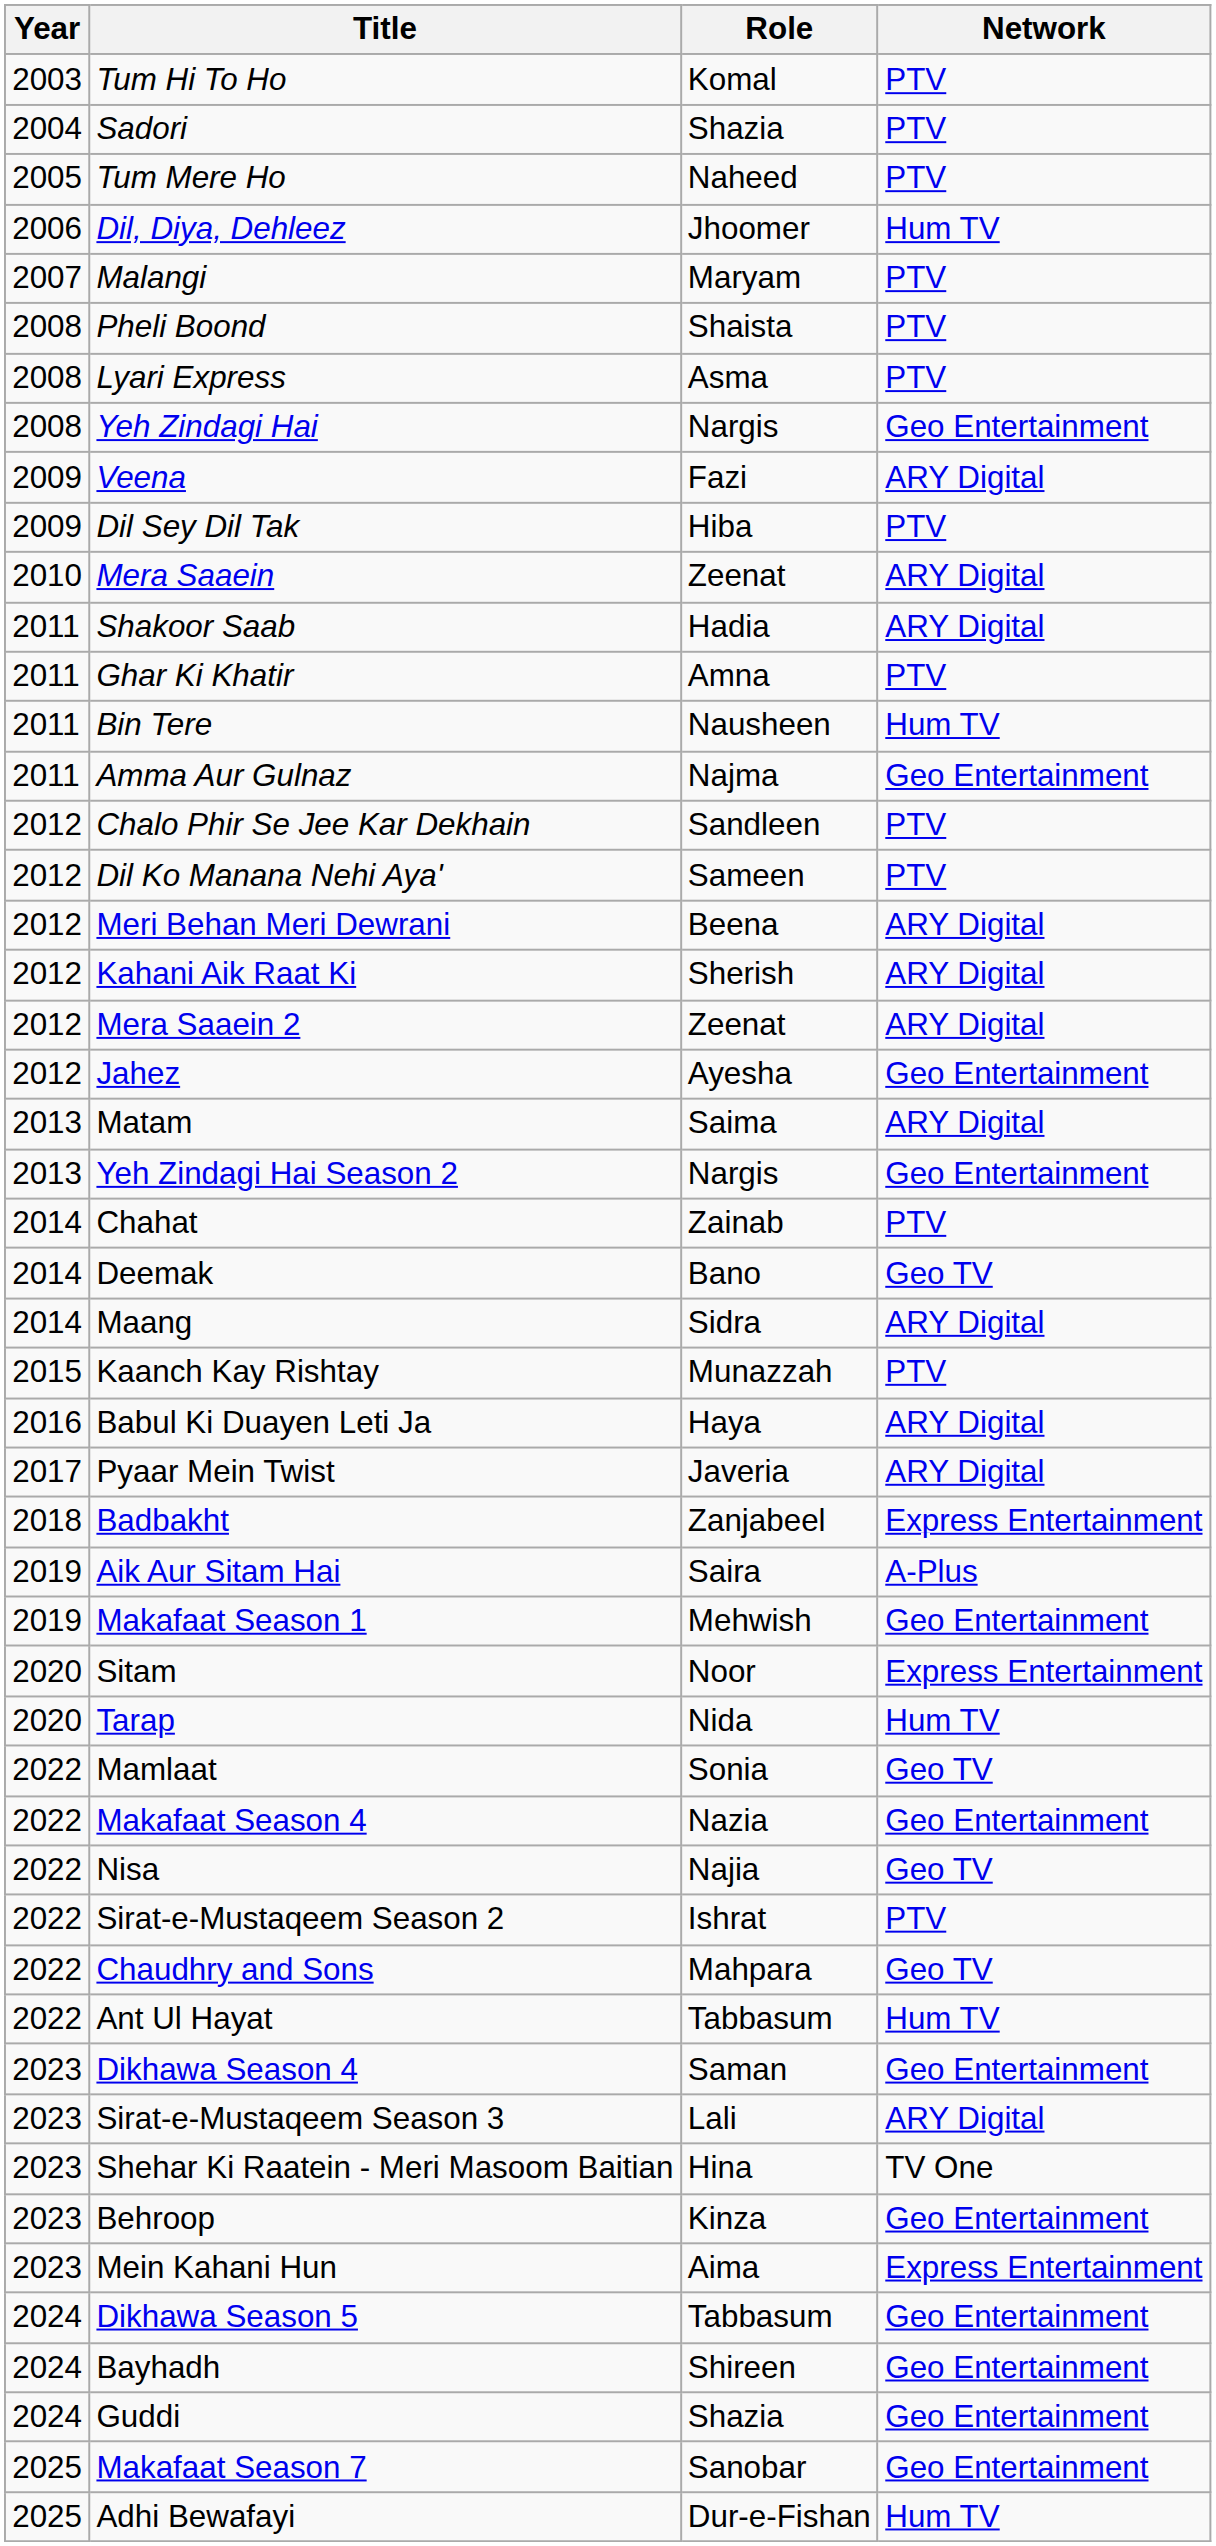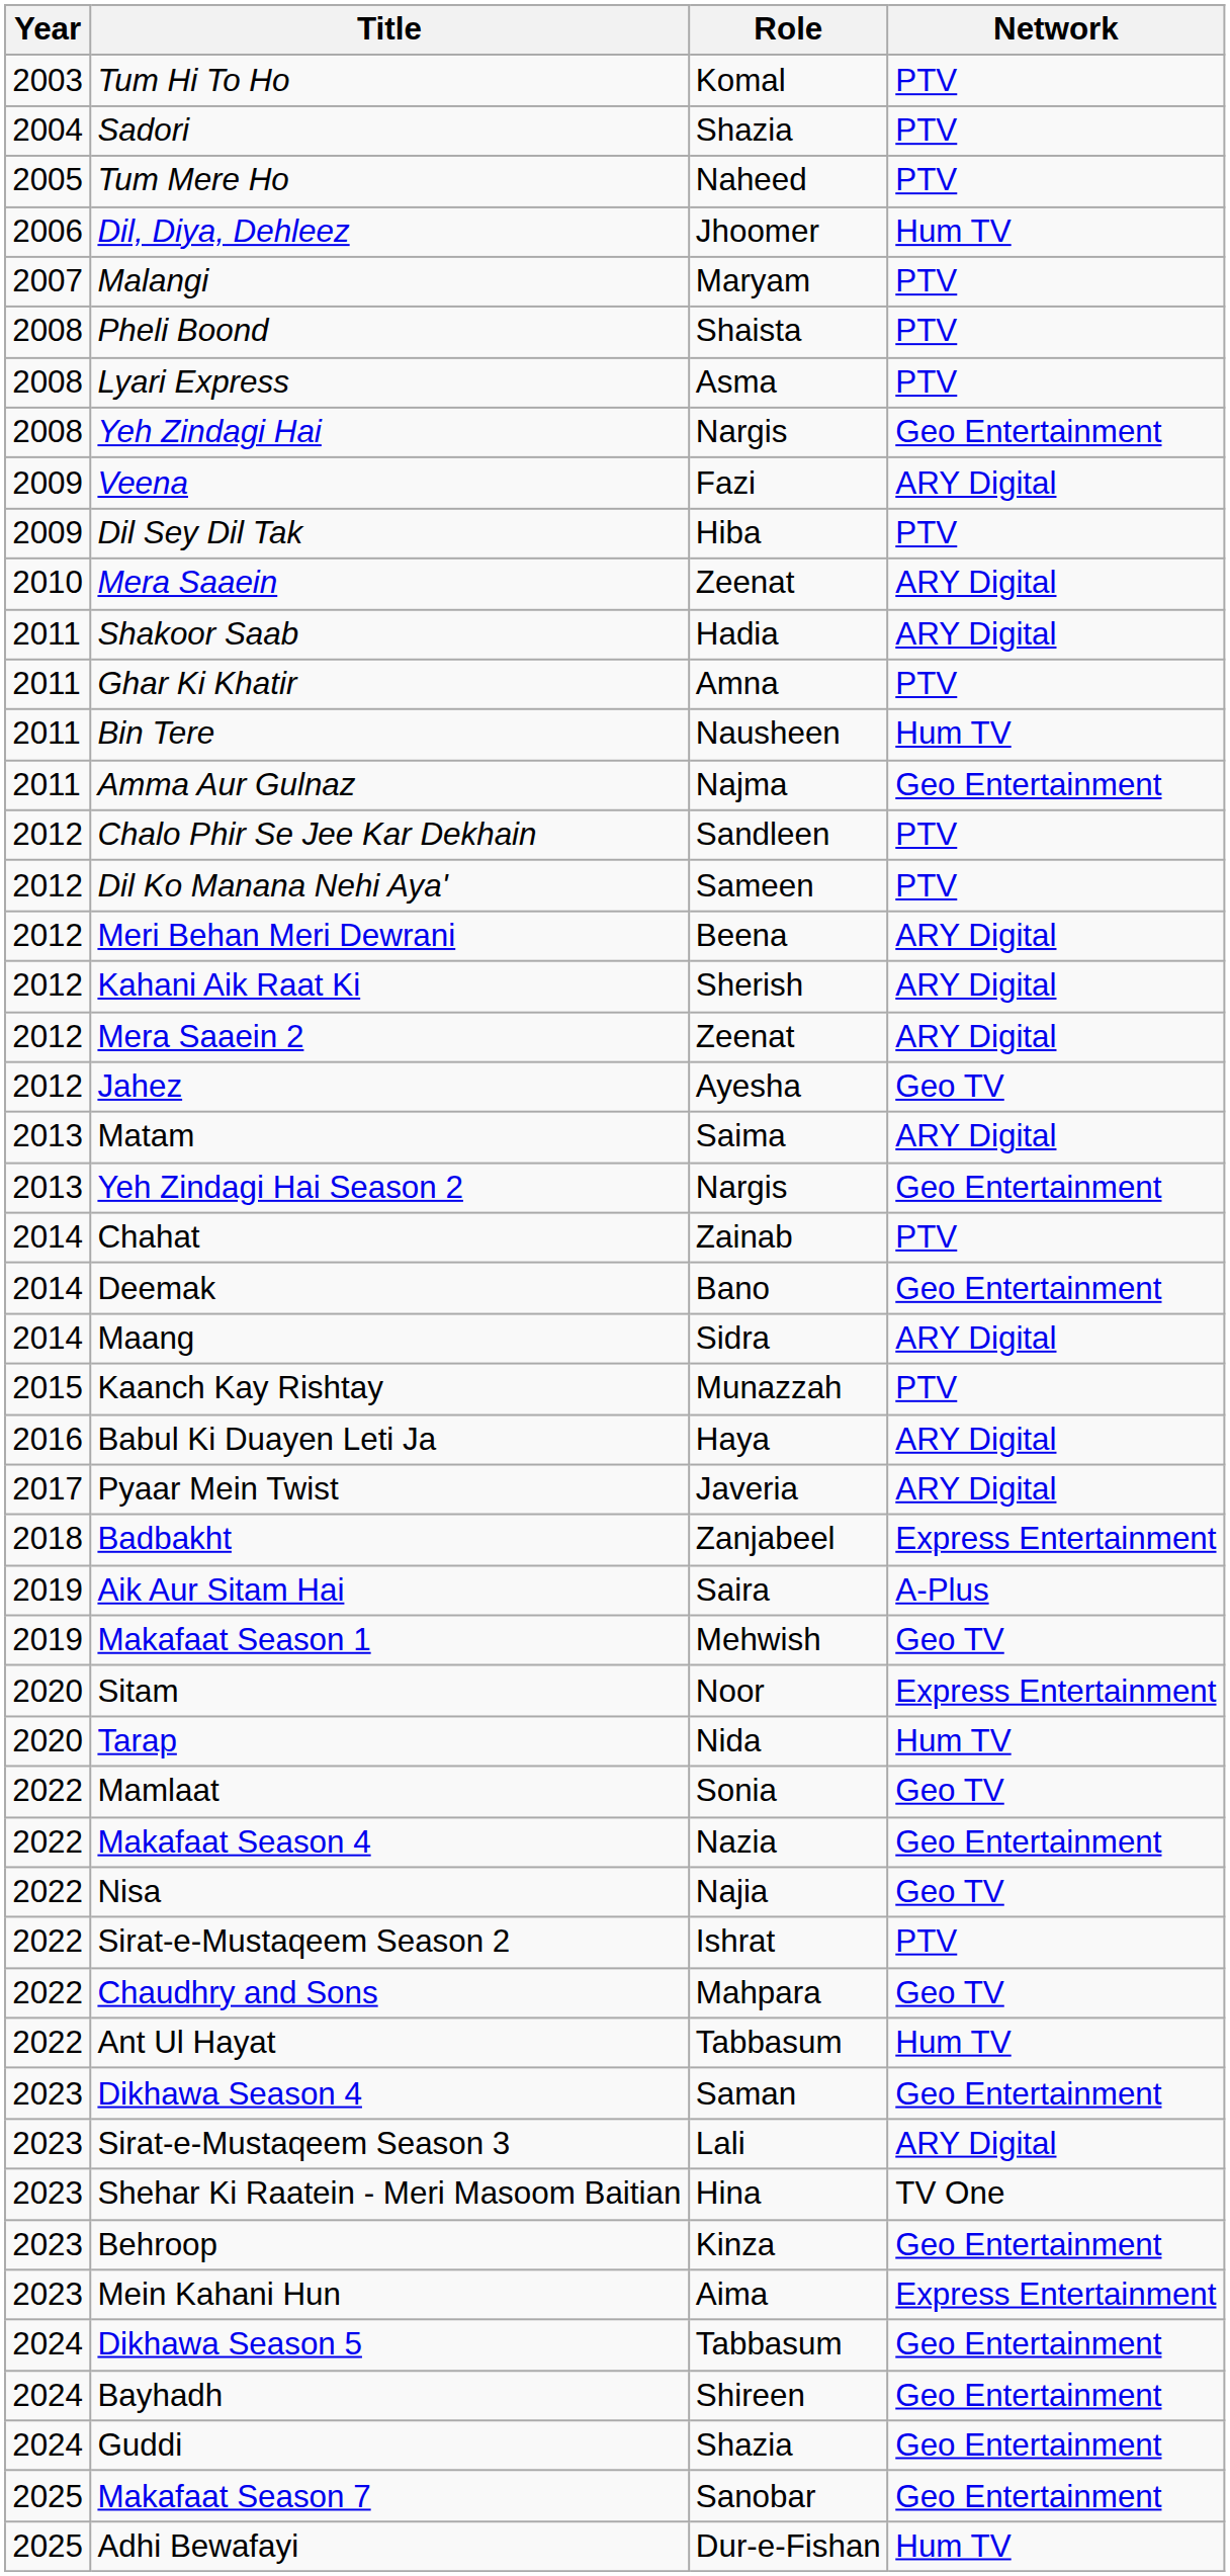 <table class="wikitable sortable plainrowheaders">
 <tr style="text-align:center;">
 <th scope="col">Year</th>
 <th scope="col">Title</th>
 <th scope="col">Role</th>
 <th scope="col">Network</th>
 </tr>
 <tr>
 <td>2003</td>
 <td><em>Tum Hi To Ho</em></td>
 <td>Komal</td>
 <td><a href='#'>PTV</a> </td>
 </tr>
 <tr>
 <td>2004</td>
 <td><em>Sadori</em></td>
 <td>Shazia</td>
 <td><a href='#'>PTV</a></td>
 </tr>
 <tr>
 <td>2005</td>
 <td><em>Tum Mere Ho</em></td>
 <td>Naheed</td>
 <td><a href='#'>PTV</a></td>
 </tr>
 <tr>
 <td>2006</td>
 <td><em><a href='#'>Dil, Diya, Dehleez</a></em></td>
 <td>Jhoomer</td>
 <td><a href='#'>Hum TV</a></td>
 </tr>
 <tr>
 <td>2007</td>
 <td><em>Malangi</em></td>
 <td>Maryam</td>
 <td><a href='#'>PTV</a></td>
 </tr>
 <tr>
 <td>2008</td>
 <td><em>Pheli Boond</em></td>
 <td>Shaista</td>
 <td><a href='#'>PTV</a></td>
 </tr>
 <tr>
 <td>2008</td>
 <td><em>Lyari Express</em></td>
 <td>Asma</td>
 <td><a href='#'>PTV</a></td>
 </tr>
 <tr>
 <td>2008</td>
 <td><em><a href='#'>Yeh Zindagi Hai</a></em></td>
 <td>Nargis</td>
 <td><a href='#'>Geo Entertainment</a></td>
 </tr>
 <tr>
 <td>2009</td>
 <td><em><a href='#'>Veena</a></em></td>
 <td>Fazi</td>
 <td><a href='#'>ARY Digital</a></td>
 </tr>
 <tr>
 <td>2009</td>
 <td><em>Dil Sey Dil Tak</em></td>
 <td>Hiba</td>
 <td><a href='#'>PTV</a></td>
 </tr>
 <tr>
 <td>2010</td>
 <td><em><a href='#'>Mera Saaein</a></em></td>
 <td>Zeenat</td>
 <td><a href='#'>ARY Digital</a></td>
 </tr>
 <tr>
 <td>2011</td>
 <td><em>Shakoor Saab</em></td>
 <td>Hadia</td>
 <td><a href='#'>ARY Digital</a></td>
 </tr>
 <tr>
 <td>2011</td>
 <td><em>Ghar Ki Khatir</em></td>
 <td>Amna</td>
 <td><a href='#'>PTV</a></td>
 </tr>
 <tr>
 <td>2011</td>
 <td><em>Bin Tere</em></td>
 <td>Nausheen</td>
 <td><a href='#'>Hum TV</a></td>
 </tr>
 <tr>
 <td>2011</td>
 <td><em>Amma Aur Gulnaz</em></td>
 <td>Najma</td>
 <td><a href='#'>Geo Entertainment</a></td>
 </tr>
 <tr>
 <td>2012</td>
 <td><em>Chalo Phir Se Jee Kar Dekhain</em></td>
 <td>Sandleen</td>
 <td><a href='#'>PTV</a></td>
 </tr>
 <tr>
 <td>2012</td>
 <td><em>Dil Ko Manana Nehi Aya'</td>
 <td>Sameen</td>
 <td><a href='#'>PTV</a></td>
 </tr>
 <tr>
 <td>2012</td>
 <td></em><a href='#'>Meri Behan Meri Dewrani</a><em></td>
 <td>Beena</td>
 <td><a href='#'>ARY Digital</a></td>
 </tr>
 <tr>
 <td>2012</td>
 <td></em><a href='#'>Kahani Aik Raat Ki</a><em></td>
 <td>Sherish</td>
 <td><a href='#'>ARY Digital</a></td>
 </tr>
 <tr>
 <td>2012</td>
 <td></em><a href='#'>Mera Saaein 2</a><em></td>
 <td>Zeenat</td>
 <td><a href='#'>ARY Digital</a></td>
 </tr>
 <tr>
 <td>2012</td>
 <td></em><a href='#'>Jahez</a><em></td>
 <td>Ayesha</td>
-<td><a href='#'>Geo Entertainment</a></td>
+<td><a href='#'>Geo TV</a></td>
 </tr>
 <tr>
 <td>2013</td>
 <td></em>Matam<em></td>
 <td>Saima</td>
 <td><a href='#'>ARY Digital</a></td>
 </tr>
 <tr>
 <td>2013</td>
 <td></em><a href='#'>Yeh Zindagi Hai Season 2</a><em></td>
 <td>Nargis</td>
 <td><a href='#'>Geo Entertainment</a></td>
 </tr>
 <tr>
 <td>2014</td>
 <td></em>Chahat<em></td>
 <td>Zainab</td>
 <td><a href='#'>PTV</a></td>
 </tr>
 <tr>
 <td>2014</td>
 <td></em>Deemak<em></td>
 <td>Bano</td>
-<td><a href='#'>Geo TV</a></td>
+<td><a href='#'>Geo Entertainment</a></td>
 </tr>
 <tr>
 <td>2014</td>
 <td></em>Maang<em></td>
 <td>Sidra</td>
 <td><a href='#'>ARY Digital</a></td>
 </tr>
 <tr>
 <td>2015</td>
 <td></em>Kaanch Kay Rishtay<em></td>
 <td>Munazzah</td>
 <td><a href='#'>PTV</a></td>
 </tr>
 <tr>
 <td>2016</td>
 <td></em>Babul Ki Duayen Leti Ja<em></td>
 <td>Haya</td>
 <td><a href='#'>ARY Digital</a></td>
 </tr>
 <tr>
 <td>2017</td>
 <td></em>Pyaar Mein Twist<em></td>
 <td>Javeria</td>
 <td><a href='#'>ARY Digital</a></td>
 </tr>
 <tr>
 <td>2018</td>
 <td></em><a href='#'>Badbakht</a><em></td>
 <td>Zanjabeel</td>
 <td><a href='#'>Express Entertainment</a></td>
 </tr>
 <tr>
 <td>2019</td>
 <td></em><a href='#'>Aik Aur Sitam Hai</a><em></td>
 <td>Saira</td>
 <td><a href='#'>A-Plus</a></td>
 </tr>
 <tr>
 <td>2019</td>
 <td></em><a href='#'>Makafaat Season 1</a><em></td>
 <td>Mehwish</td>
-<td><a href='#'>Geo Entertainment</a></td>
+<td><a href='#'>Geo TV</a></td>
 </tr>
 <tr>
 <td>2020</td>
 <td></em>Sitam<em></td>
 <td>Noor</td>
 <td><a href='#'>Express Entertainment</a></td>
 </tr>
 <tr>
 <td>2020</td>
 <td></em><a href='#'>Tarap</a><em></td>
 <td>Nida</td>
 <td><a href='#'>Hum TV</a></td>
 </tr>
 <tr>
 <td>2022</td>
 <td></em>Mamlaat<em></td>
 <td>Sonia</td>
 <td><a href='#'>Geo TV</a></td>
 </tr>
 <tr>
 <td>2022</td>
 <td></em><a href='#'>Makafaat Season 4</a><em></td>
 <td>Nazia</td>
 <td><a href='#'>Geo Entertainment</a></td>
 </tr>
 <tr>
 <td>2022</td>
 <td></em>Nisa<em></td>
 <td>Najia</td>
 <td><a href='#'>Geo TV</a></td>
 </tr>
 <tr>
 <td>2022</td>
 <td></em>Sirat-e-Mustaqeem Season 2<em></td>
 <td>Ishrat</td>
 <td><a href='#'>PTV</a></td>
 </tr>
 <tr>
 <td>2022</td>
 <td></em><a href='#'>Chaudhry and Sons</a><em></td>
 <td>Mahpara</td>
 <td><a href='#'>Geo TV</a></td>
 </tr>
 <tr>
 <td>2022</td>
 <td></em>Ant Ul Hayat<em></td>
 <td>Tabbasum</td>
 <td><a href='#'>Hum TV</a></td>
 </tr>
 <tr>
 <td>2023</td>
 <td></em><a href='#'>Dikhawa Season 4</a><em></td>
 <td>Saman</td>
 <td><a href='#'>Geo Entertainment</a></td>
 </tr>
 <tr>
 <td>2023</td>
 <td></em>Sirat-e-Mustaqeem Season 3<em></td>
 <td>Lali</td>
 <td><a href='#'>ARY Digital</a></td>
 </tr>
 <tr>
 <td>2023</td>
 <td></em>Shehar Ki Raatein - Meri Masoom Baitian<em></td>
 <td>Hina</td>
 <td>TV One</td>
 </tr>
 <tr>
 <td>2023</td>
 <td></em>Behroop<em></td>
 <td>Kinza</td>
 <td><a href='#'>Geo Entertainment</a></td>
 </tr>
 <tr>
 <td>2023</td>
 <td></em>Mein Kahani Hun<em></td>
 <td>Aima</td>
 <td><a href='#'>Express Entertainment</a></td>
 </tr>
 <tr>
 <td>2024</td>
 <td></em><a href='#'>Dikhawa Season 5</a><em></td>
 <td>Tabbasum</td>
 <td><a href='#'>Geo Entertainment</a></td>
 </tr>
 <tr>
 <td>2024</td>
 <td></em>Bayhadh<em></td>
 <td>Shireen</td>
 <td><a href='#'>Geo Entertainment</a></td>
 </tr>
 <tr>
 <td>2024</td>
 <td></em>Guddi<em></td>
 <td>Shazia</td>
 <td><a href='#'>Geo Entertainment</a></td>
 </tr>
 <tr>
 <td>2025</td>
 <td></em><a href='#'>Makafaat Season 7</a><em></td>
 <td>Sanobar</td>
 <td><a href='#'>Geo Entertainment</a></td>
 </tr>
 <tr>
 <td>2025</td>
 <td></em>Adhi Bewafayi<em></td>
 <td>Dur-e-Fishan</td>
 <td><a href='#'>Hum TV</a></td>
 </tr>
 </table>
